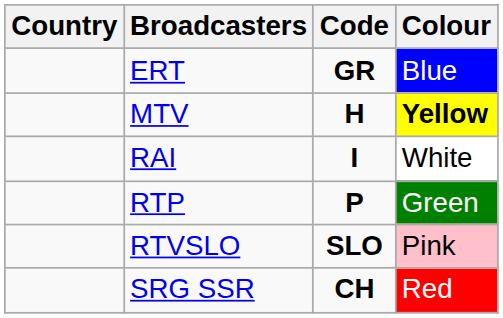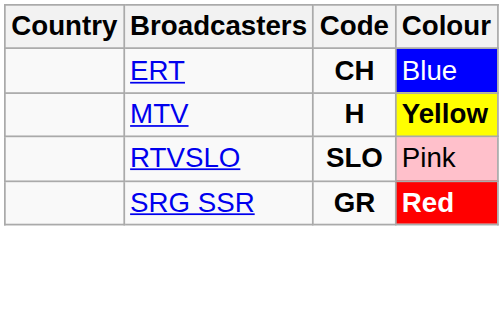 <table class="wikitable sortable">
 <tr>
 <th>Country</th>
 <th>Broadcasters</th>
 <th>Code</th>
 <th>Colour</th>
 </tr>
 <tr>
 <td></td>
 <td><a href='#'>ERT</a></td>
-<td align="center"><strong>GR</strong></td>
+<td align="center"><strong>CH</strong></td>
 <td style="background:blue; color: white">Blue</td>
 </tr>
 <tr>
 <td></td>
 <td><a href='#'>MTV</a></td>
 <td align="center"><strong>H</strong></td>
 <td style="background:yellow; color:black "><strong>Yellow</strong></td>
 </tr>
 <tr>
 <td></td>
-<td><a href='#'>RAI</a></td>
-<td align="center"><strong>I</strong></td>
-<td style="background:white; color:black ">White</td>
-</tr>
-<tr>
-<td></td>
-<td><a href='#'>RTP</a></td>
-<td align="center"><strong>P</strong></td>
-<td style="background:green; color:white ">Green</td>
-</tr>
-<tr>
-<td></td>
 <td><a href='#'>RTVSLO</a></td>
 <td align="center"><strong>SLO</strong></td>
 <td style="background:pink">Pink</td>
 </tr>
 <tr>
 <td></td>
 <td><a href='#'>SRG SSR</a></td>
-<td align="center"><strong>CH</strong></td>
-<td style="background:red; color:white ">Red</td>
+<td align="center"><strong>GR</strong></td>
+<td style="background:red; color:white "><strong>Red</strong></td>
 </tr>
 </table>
